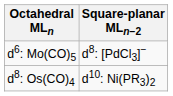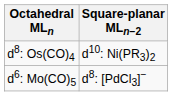 <table style="float: left;" class=wikitable border="1">
 <tr>
 <th>Octahedral<br>ML<sub><em>n</em></sub></th>
 <th>Square-planar<br>ML<sub><em>n</em>−2</sub></th>
 </tr>
 <tr>
+<td>d<sup>8</sup>: Os(CO)<sub>4</sub></td>
+<td>d<sup>10</sup>: Ni(PR<sub>3</sub>)<sub>2</sub></td>
+</tr>
+<tr>
 <td>d<sup>6</sup>: Mo(CO)<sub>5</sub></td>
 <td>d<sup>8</sup>: [PdCl<sub>3</sub>]<sup>−</sup></td>
 </tr>
-<tr>
-<td>d<sup>8</sup>: Os(CO)<sub>4</sub></td>
-<td>d<sup>10</sup>: Ni(PR<sub>3</sub>)<sub>2</sub></td>
-</tr>
 </table>
